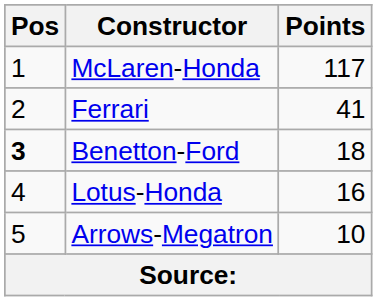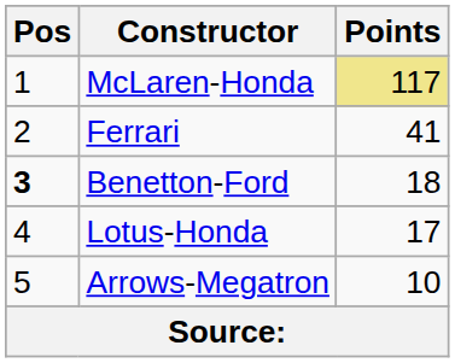 <table class="wikitable" style="font-size: 95%;">
 <tr>
 <th>Pos</th>
 <th>Constructor</th>
 <th>Points</th>
 </tr>
 <tr>
 <td>1</td>
 <td> <a href='#'>McLaren</a>-<a href='#'>Honda</a></td>
-<td align=right>117</td>
+<td align=right style="background: khaki;">117</td>
 </tr>
 <tr>
 <td>2</td>
 <td> <a href='#'>Ferrari</a></td>
 <td align=right>41</td>
 </tr>
 <tr>
 <td><strong>3</strong></td>
 <td> <a href='#'>Benetton</a>-<a href='#'>Ford</a></td>
 <td align=right>18</td>
 </tr>
 <tr>
 <td>4</td>
 <td> <a href='#'>Lotus</a>-<a href='#'>Honda</a></td>
-<td align=right>16</td>
+<td align=right>17</td>
 </tr>
 <tr>
 <td>5</td>
 <td> <a href='#'>Arrows</a>-<a href='#'>Megatron</a></td>
 <td align=right>10</td>
 </tr>
 <tr>
 <th colspan=4>Source: </th>
 </tr>
 </table>
